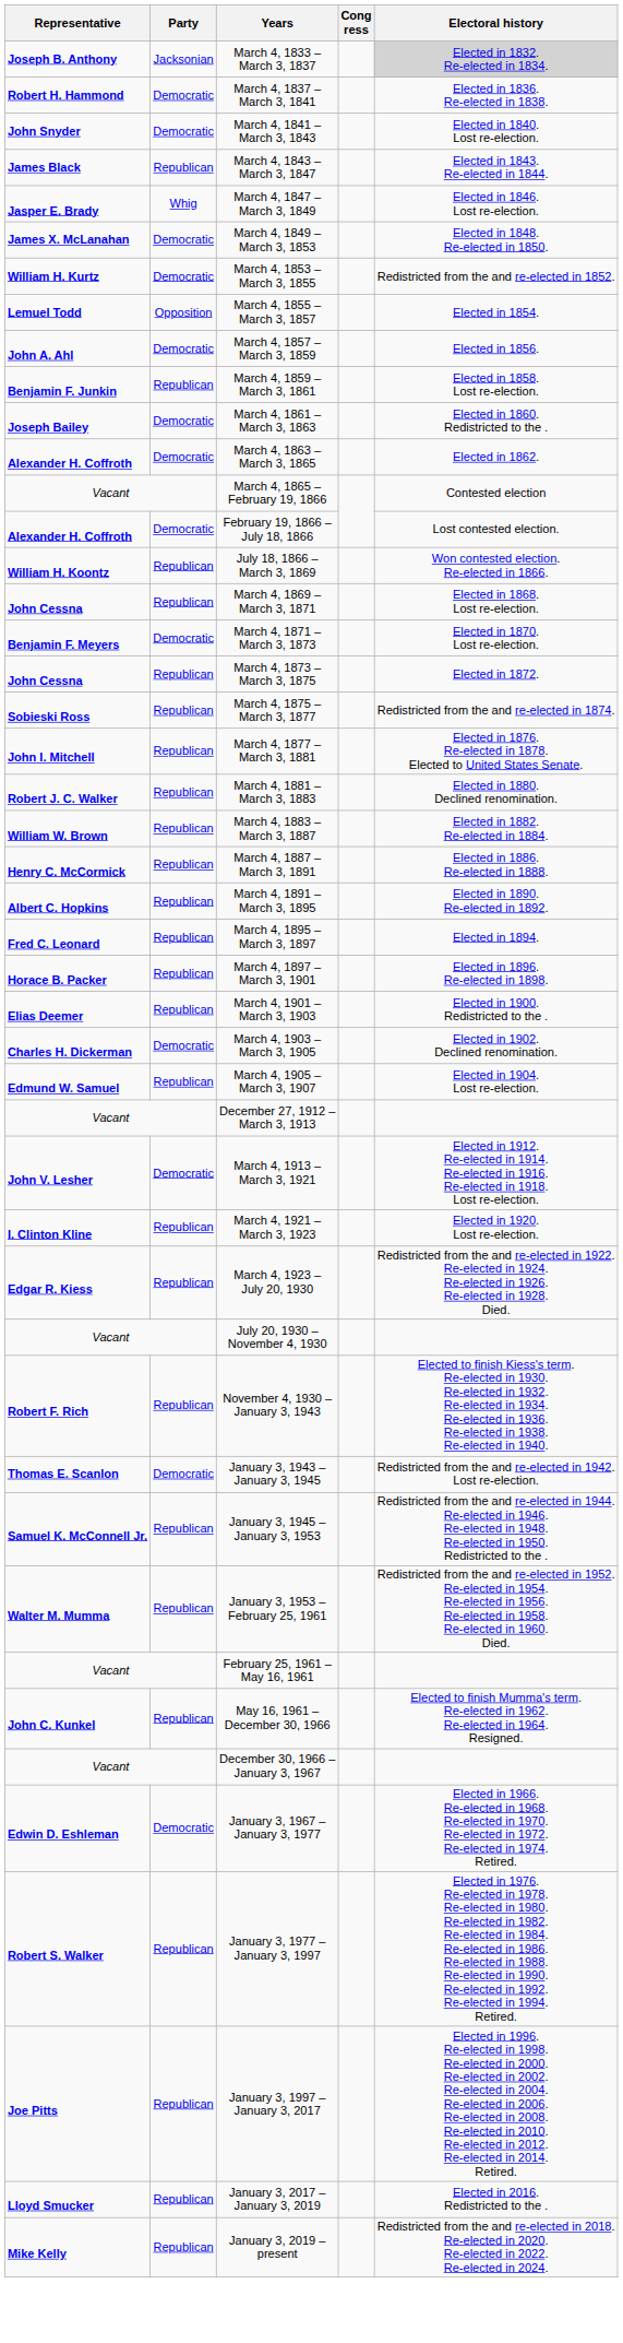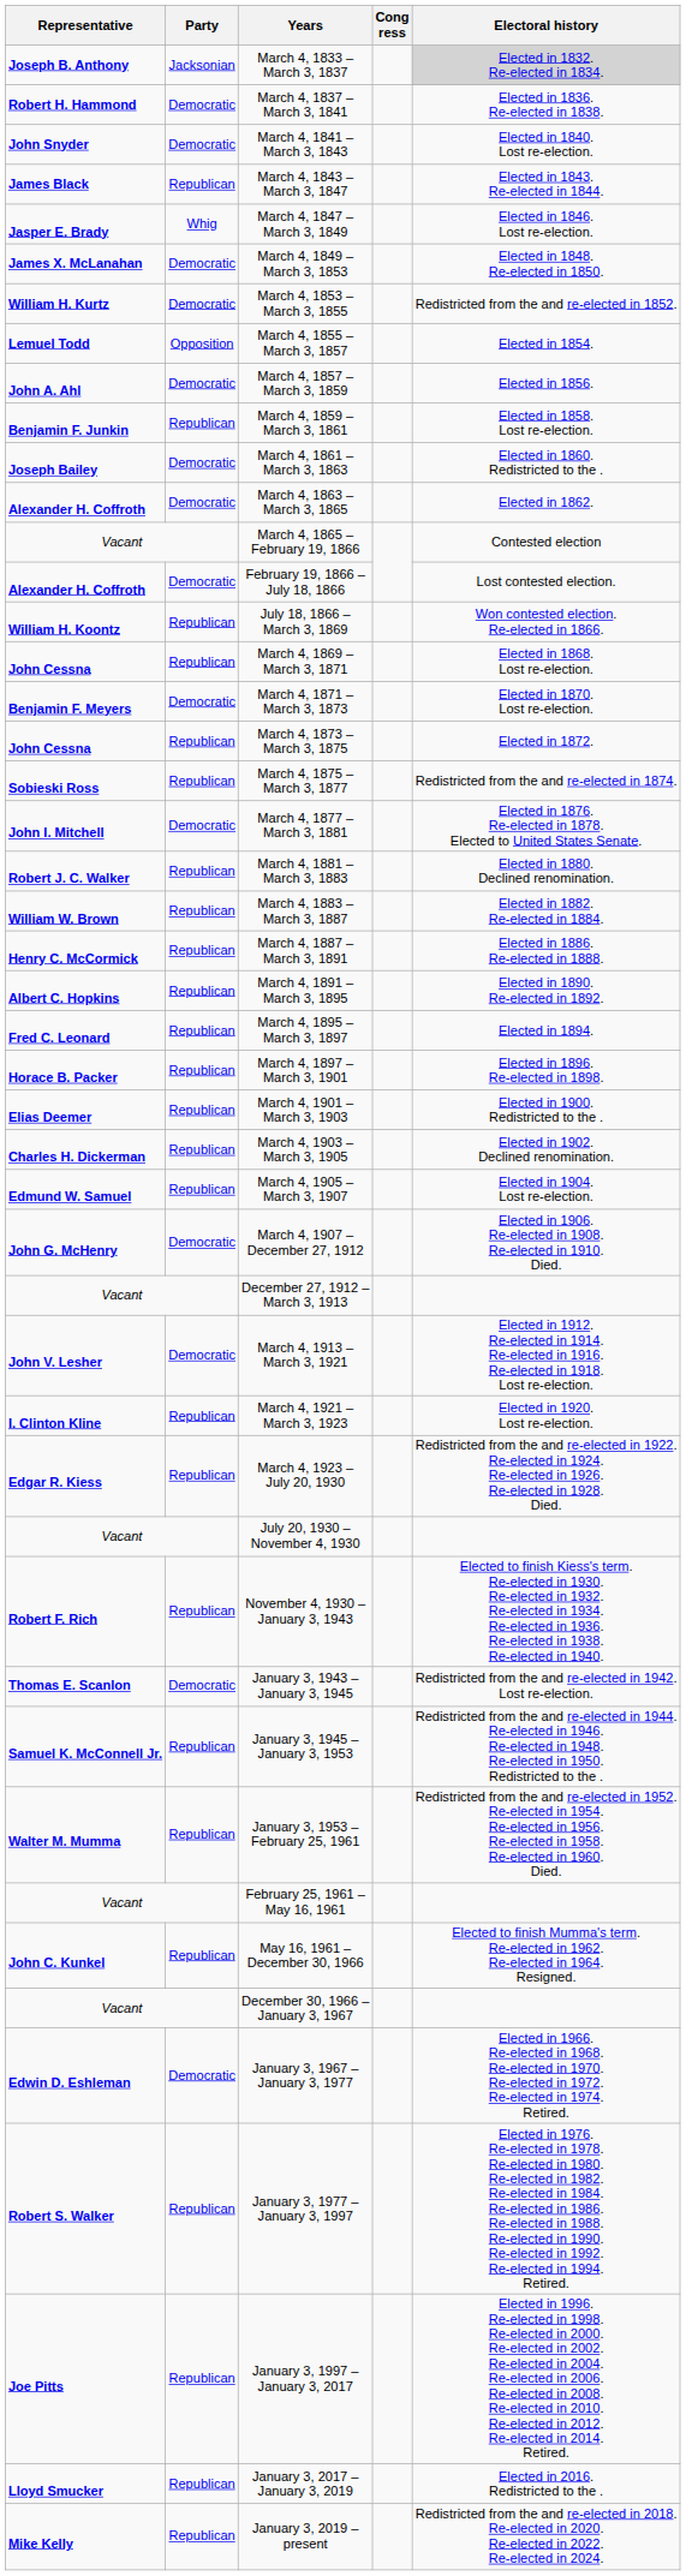 <table class=wikitable style="text-align:center">
 <tr style="height:3em">
 <th>Representative</th>
 <th>Party</th>
 <th>Years</th>
 <th>Cong<br>ress</th>
 <th>Electoral history</th>
 </tr>
 <tr style="height:3em">
 <td align=left><strong><a href='#'>Joseph B. Anthony</a></strong><br></td>
 <td><a href='#'>Jacksonian</a></td>
 <td nowrap>March 4, 1833 –<br>March 3, 1837</td>
 <td></td>
 <td style="background: lightgrey;"><a href='#'>Elected in 1832</a>.<br><a href='#'>Re-elected in 1834</a>.<br></td>
 </tr>
 <tr style="height:3em">
 <td align=left><strong><a href='#'>Robert H. Hammond</a></strong><br></td>
 <td><a href='#'>Democratic</a></td>
 <td nowrap>March 4, 1837 –<br>March 3, 1841</td>
 <td></td>
 <td><a href='#'>Elected in 1836</a>.<br><a href='#'>Re-elected in 1838</a>.<br></td>
 </tr>
 <tr style="height:3em">
 <td align=left><strong><a href='#'>John Snyder</a></strong><br></td>
 <td><a href='#'>Democratic</a></td>
 <td nowrap>March 4, 1841 –<br>March 3, 1843</td>
 <td></td>
 <td><a href='#'>Elected in 1840</a>.<br>Lost re-election.</td>
 </tr>
 <tr style="height:3em">
 <td align=left><strong><a href='#'>James Black</a></strong><br></td>
 <td><a href='#'>Republican</a></td>
 <td nowrap>March 4, 1843 –<br>March 3, 1847</td>
 <td></td>
 <td><a href='#'>Elected in 1843</a>.<br><a href='#'>Re-elected in 1844</a>.<br></td>
 </tr>
 <tr style="height:3em">
 <td align=left><br><strong><a href='#'>Jasper E. Brady</a></strong><br></td>
 <td><a href='#'>Whig</a></td>
 <td nowrap>March 4, 1847 –<br>March 3, 1849</td>
 <td></td>
 <td><a href='#'>Elected in 1846</a>.<br>Lost re-election.</td>
 </tr>
 <tr style="height:3em">
 <td align=left><strong><a href='#'>James X. McLanahan</a></strong><br></td>
 <td><a href='#'>Democratic</a></td>
 <td nowrap>March 4, 1849 –<br>March 3, 1853</td>
 <td></td>
 <td><a href='#'>Elected in 1848</a>.<br><a href='#'>Re-elected in 1850</a>.<br></td>
 </tr>
 <tr style="height:3em">
 <td align=left><strong><a href='#'>William H. Kurtz</a></strong><br></td>
 <td><a href='#'>Democratic</a></td>
 <td nowrap>March 4, 1853 –<br>March 3, 1855</td>
 <td></td>
 <td>Redistricted from the  and <a href='#'>re-elected in 1852</a>.<br></td>
 </tr>
 <tr style="height:3em">
 <td align=left><strong><a href='#'>Lemuel Todd</a></strong><br></td>
 <td><a href='#'>Opposition</a></td>
 <td nowrap>March 4, 1855 –<br>March 3, 1857</td>
 <td></td>
 <td><a href='#'>Elected in 1854</a>.<br></td>
 </tr>
 <tr style="height:3em">
 <td align=left><br><strong><a href='#'>John A. Ahl</a></strong><br></td>
 <td><a href='#'>Democratic</a></td>
 <td nowrap>March 4, 1857 –<br>March 3, 1859</td>
 <td></td>
 <td><a href='#'>Elected in 1856</a>.<br></td>
 </tr>
 <tr style="height:3em">
 <td align=left><br><strong><a href='#'>Benjamin F. Junkin</a></strong><br></td>
 <td><a href='#'>Republican</a></td>
 <td nowrap>March 4, 1859 –<br>March 3, 1861</td>
 <td></td>
 <td><a href='#'>Elected in 1858</a>.<br>Lost re-election.</td>
 </tr>
 <tr style="height:3em">
 <td align=left><br><strong><a href='#'>Joseph Bailey</a></strong><br></td>
 <td><a href='#'>Democratic</a></td>
 <td nowrap>March 4, 1861 –<br>March 3, 1863</td>
 <td></td>
 <td><a href='#'>Elected in 1860</a>.<br>Redistricted to the .</td>
 </tr>
 <tr style="height:3em">
 <td align=left><br><strong><a href='#'>Alexander H. Coffroth</a></strong><br></td>
 <td><a href='#'>Democratic</a></td>
 <td nowrap>March 4, 1863 –<br>March 3, 1865</td>
 <td></td>
 <td><a href='#'>Elected in 1862</a>.<br></td>
 </tr>
 <tr style="height:3em">
 <td colspan=2><em>Vacant</em></td>
 <td nowrap>March 4, 1865 –<br>February 19, 1866</td>
 <td rowspan=2></td>
 <td>Contested election</td>
 </tr>
 <tr style="height:3em">
 <td align=left><br><strong><a href='#'>Alexander H. Coffroth</a></strong><br></td>
 <td><a href='#'>Democratic</a></td>
 <td nowrap>February 19, 1866 –<br>July 18, 1866</td>
 <td>Lost contested election.</td>
 </tr>
 <tr style="height:3em">
 <td align=left><br><strong><a href='#'>William H. Koontz</a></strong><br></td>
 <td><a href='#'>Republican</a></td>
 <td nowrap>July 18, 1866 –<br>March 3, 1869</td>
 <td></td>
 <td><a href='#'>Won contested election</a>.<br><a href='#'>Re-elected in 1866</a>.<br></td>
 </tr>
 <tr style="height:3em">
 <td align=left><br><strong><a href='#'>John Cessna</a></strong><br></td>
 <td><a href='#'>Republican</a></td>
 <td nowrap>March 4, 1869 –<br>March 3, 1871</td>
 <td></td>
 <td><a href='#'>Elected in 1868</a>.<br>Lost re-election.</td>
 </tr>
 <tr style="height:3em">
 <td align=left><br><strong><a href='#'>Benjamin F. Meyers</a></strong><br></td>
 <td><a href='#'>Democratic</a></td>
 <td nowrap>March 4, 1871 –<br>March 3, 1873</td>
 <td></td>
 <td><a href='#'>Elected in 1870</a>.<br>Lost re-election.</td>
 </tr>
 <tr style="height:3em">
 <td align=left><br><strong><a href='#'>John Cessna</a></strong><br></td>
 <td><a href='#'>Republican</a></td>
 <td nowrap>March 4, 1873 –<br>March 3, 1875</td>
 <td></td>
 <td><a href='#'>Elected in 1872</a>.<br></td>
 </tr>
 <tr style="height:3em">
 <td align=left><br><strong><a href='#'>Sobieski Ross</a></strong><br></td>
 <td><a href='#'>Republican</a></td>
 <td nowrap>March 4, 1875 –<br>March 3, 1877</td>
 <td></td>
 <td>Redistricted from the  and <a href='#'>re-elected in 1874</a>.<br></td>
 </tr>
 <tr style="height:3em">
 <td align=left><br><strong><a href='#'>John I. Mitchell</a></strong><br></td>
-<td><a href='#'>Republican</a></td>
+<td><a href='#'>Democratic</a></td>
 <td nowrap>March 4, 1877 –<br>March 3, 1881</td>
 <td></td>
 <td><a href='#'>Elected in 1876</a>.<br><a href='#'>Re-elected in 1878</a>.<br>Elected to <a href='#'>United States Senate</a>.</td>
 </tr>
 <tr style="height:3em">
 <td align=left><br><strong><a href='#'>Robert J. C. Walker</a></strong><br></td>
 <td><a href='#'>Republican</a></td>
 <td nowrap>March 4, 1881 –<br>March 3, 1883</td>
 <td></td>
 <td><a href='#'>Elected in 1880</a>.<br>Declined renomination.</td>
 </tr>
 <tr style="height:3em">
 <td align=left><br><strong><a href='#'>William W. Brown</a></strong><br></td>
 <td><a href='#'>Republican</a></td>
 <td nowrap>March 4, 1883 –<br>March 3, 1887</td>
 <td></td>
 <td><a href='#'>Elected in 1882</a>.<br><a href='#'>Re-elected in 1884</a>.<br></td>
 </tr>
 <tr style="height:3em">
 <td align=left><br><strong><a href='#'>Henry C. McCormick</a></strong><br></td>
 <td><a href='#'>Republican</a></td>
 <td nowrap>March 4, 1887 –<br>March 3, 1891</td>
 <td></td>
 <td><a href='#'>Elected in 1886</a>.<br><a href='#'>Re-elected in 1888</a>.<br></td>
 </tr>
 <tr style="height:3em">
 <td align=left><br><strong><a href='#'>Albert C. Hopkins</a></strong><br></td>
 <td><a href='#'>Republican</a></td>
 <td nowrap>March 4, 1891 –<br>March 3, 1895</td>
 <td></td>
 <td><a href='#'>Elected in 1890</a>.<br><a href='#'>Re-elected in 1892</a>.<br></td>
 </tr>
 <tr style="height:3em">
 <td align=left><br><strong><a href='#'>Fred C. Leonard</a></strong><br></td>
 <td><a href='#'>Republican</a></td>
 <td nowrap>March 4, 1895 –<br>March 3, 1897</td>
 <td></td>
 <td><a href='#'>Elected in 1894</a>.<br></td>
 </tr>
 <tr style="height:3em">
 <td align=left><br><strong><a href='#'>Horace B. Packer</a></strong><br></td>
 <td><a href='#'>Republican</a></td>
 <td nowrap>March 4, 1897 –<br>March 3, 1901</td>
 <td></td>
 <td><a href='#'>Elected in 1896</a>.<br><a href='#'>Re-elected in 1898</a>.<br></td>
 </tr>
 <tr style="height:3em">
 <td align=left><br><strong><a href='#'>Elias Deemer</a></strong><br></td>
 <td><a href='#'>Republican</a></td>
 <td nowrap>March 4, 1901 –<br>March 3, 1903</td>
 <td></td>
 <td><a href='#'>Elected in 1900</a>.<br>Redistricted to the .</td>
 </tr>
 <tr style="height:3em">
 <td align=left><br><strong><a href='#'>Charles H. Dickerman</a></strong><br></td>
-<td><a href='#'>Democratic</a></td>
+<td><a href='#'>Republican</a></td>
 <td nowrap>March 4, 1903 –<br>March 3, 1905</td>
 <td></td>
 <td><a href='#'>Elected in 1902</a>.<br>Declined renomination.</td>
 </tr>
 <tr style="height:3em">
 <td align=left><br><strong><a href='#'>Edmund W. Samuel</a></strong><br></td>
 <td><a href='#'>Republican</a></td>
 <td nowrap>March 4, 1905 –<br>March 3, 1907</td>
 <td></td>
 <td><a href='#'>Elected in 1904</a>.<br>Lost re-election.</td>
+</tr>
+<tr style="height:3em">
+<td align=left><br><strong><a href='#'>John G. McHenry</a></strong><br></td>
+<td><a href='#'>Democratic</a></td>
+<td nowrap>March 4, 1907 –<br>December 27, 1912</td>
+<td></td>
+<td><a href='#'>Elected in 1906</a>.<br><a href='#'>Re-elected in 1908</a>.<br><a href='#'>Re-elected in 1910</a>.<br>Died.</td>
 </tr>
 <tr style="height:3em">
 <td colspan=2><em>Vacant</em></td>
 <td nowrap>December 27, 1912 –<br>March 3, 1913</td>
 <td></td>
 <td></td>
 </tr>
 <tr style="height:3em">
 <td align=left><br><strong><a href='#'>John V. Lesher</a></strong><br></td>
 <td><a href='#'>Democratic</a></td>
 <td nowrap>March 4, 1913 –<br>March 3, 1921</td>
 <td></td>
 <td><a href='#'>Elected in 1912</a>.<br><a href='#'>Re-elected in 1914</a>.<br><a href='#'>Re-elected in 1916</a>.<br><a href='#'>Re-elected in 1918</a>.<br>Lost re-election.</td>
 </tr>
 <tr style="height:3em">
 <td align=left><br><strong><a href='#'>I. Clinton Kline</a></strong><br></td>
 <td><a href='#'>Republican</a></td>
 <td nowrap>March 4, 1921 –<br>March 3, 1923</td>
 <td></td>
 <td><a href='#'>Elected in 1920</a>.<br>Lost re-election.</td>
 </tr>
 <tr style="height:3em">
 <td align=left><br><strong><a href='#'>Edgar R. Kiess</a></strong><br></td>
 <td><a href='#'>Republican</a></td>
 <td nowrap>March 4, 1923 –<br>July 20, 1930</td>
 <td></td>
 <td>Redistricted from the  and <a href='#'>re-elected in 1922</a>.<br><a href='#'>Re-elected in 1924</a>.<br><a href='#'>Re-elected in 1926</a>.<br><a href='#'>Re-elected in 1928</a>.<br>Died.</td>
 </tr>
 <tr style="height:3em">
 <td colspan=2><em>Vacant</em></td>
 <td nowrap>July 20, 1930 –<br>November 4, 1930</td>
 <td></td>
 <td></td>
 </tr>
 <tr style="height:3em">
 <td align=left><br><strong><a href='#'>Robert F. Rich</a></strong><br></td>
 <td><a href='#'>Republican</a></td>
 <td nowrap>November 4, 1930 –<br>January 3, 1943</td>
 <td></td>
 <td><a href='#'>Elected to finish Kiess's term</a>.<br><a href='#'>Re-elected in 1930</a>.<br><a href='#'>Re-elected in 1932</a>.<br><a href='#'>Re-elected in 1934</a>.<br><a href='#'>Re-elected in 1936</a>.<br><a href='#'>Re-elected in 1938</a>.<br><a href='#'>Re-elected in 1940</a>.<br></td>
 </tr>
 <tr style="height:3em">
 <td align=left><strong><a href='#'>Thomas E. Scanlon</a></strong><br></td>
 <td><a href='#'>Democratic</a></td>
 <td nowrap>January 3, 1943 –<br>January 3, 1945</td>
 <td></td>
 <td>Redistricted from the  and <a href='#'>re-elected in 1942</a>.<br>Lost re-election.</td>
 </tr>
 <tr style="height:3em">
 <td align=left><br><strong><a href='#'>Samuel K. McConnell Jr.</a></strong><br></td>
 <td><a href='#'>Republican</a></td>
 <td nowrap>January 3, 1945 –<br>January 3, 1953</td>
 <td></td>
 <td>Redistricted from the  and <a href='#'>re-elected in 1944</a>.<br><a href='#'>Re-elected in 1946</a>.<br><a href='#'>Re-elected in 1948</a>.<br><a href='#'>Re-elected in 1950</a>.<br>Redistricted to the .</td>
 </tr>
 <tr style="height:3em">
 <td align=left><br><strong><a href='#'>Walter M. Mumma</a></strong><br></td>
 <td><a href='#'>Republican</a></td>
 <td nowrap>January 3, 1953 –<br>February 25, 1961</td>
 <td></td>
 <td>Redistricted from the  and <a href='#'>re-elected in 1952</a>.<br><a href='#'>Re-elected in 1954</a>.<br><a href='#'>Re-elected in 1956</a>.<br><a href='#'>Re-elected in 1958</a>.<br><a href='#'>Re-elected in 1960</a>.<br>Died.</td>
 </tr>
 <tr style="height:3em">
 <td colspan=2><em>Vacant</em></td>
 <td nowrap>February 25, 1961 –<br>May 16, 1961</td>
 <td></td>
 <td></td>
 </tr>
 <tr style="height:3em">
 <td align=left><br><strong><a href='#'>John C. Kunkel</a></strong><br></td>
 <td><a href='#'>Republican</a></td>
 <td nowrap>May 16, 1961 –<br>December 30, 1966</td>
 <td></td>
 <td><a href='#'>Elected to finish Mumma's term</a>.<br><a href='#'>Re-elected in 1962</a>.<br><a href='#'>Re-elected in 1964</a>.<br>Resigned.</td>
 </tr>
 <tr style="height:3em">
 <td colspan=2><em>Vacant</em></td>
 <td nowrap>December 30, 1966 –<br>January 3, 1967</td>
 <td></td>
 <td></td>
 </tr>
 <tr style="height:3em">
 <td align=left><br><strong><a href='#'>Edwin D. Eshleman</a></strong><br></td>
 <td><a href='#'>Democratic</a></td>
 <td nowrap>January 3, 1967 –<br>January 3, 1977</td>
 <td></td>
 <td><a href='#'>Elected in 1966</a>.<br><a href='#'>Re-elected in 1968</a>.<br><a href='#'>Re-elected in 1970</a>.<br><a href='#'>Re-elected in 1972</a>.<br><a href='#'>Re-elected in 1974</a>.<br>Retired.</td>
 </tr>
 <tr style="height:3em">
 <td align=left><br><strong><a href='#'>Robert S. Walker</a></strong><br></td>
 <td><a href='#'>Republican</a></td>
 <td nowrap>January 3, 1977 –<br>January 3, 1997</td>
 <td></td>
 <td><a href='#'>Elected in 1976</a>.<br><a href='#'>Re-elected in 1978</a>.<br><a href='#'>Re-elected in 1980</a>.<br><a href='#'>Re-elected in 1982</a>.<br><a href='#'>Re-elected in 1984</a>.<br><a href='#'>Re-elected in 1986</a>.<br><a href='#'>Re-elected in 1988</a>.<br><a href='#'>Re-elected in 1990</a>.<br><a href='#'>Re-elected in 1992</a>.<br><a href='#'>Re-elected in 1994</a>.<br>Retired.</td>
 </tr>
 <tr style="height:3em">
 <td align=left><br><strong><a href='#'>Joe Pitts</a></strong><br></td>
 <td><a href='#'>Republican</a></td>
 <td nowrap>January 3, 1997 –<br>January 3, 2017</td>
 <td></td>
 <td><a href='#'>Elected in 1996</a>.<br><a href='#'>Re-elected in 1998</a>.<br><a href='#'>Re-elected in 2000</a>.<br><a href='#'>Re-elected in 2002</a>.<br><a href='#'>Re-elected in 2004</a>.<br><a href='#'>Re-elected in 2006</a>.<br><a href='#'>Re-elected in 2008</a>.<br><a href='#'>Re-elected in 2010</a>.<br><a href='#'>Re-elected in 2012</a>.<br><a href='#'>Re-elected in 2014</a>.<br>Retired.</td>
 </tr>
 <tr style="height:3em">
 <td align=left><br><strong><a href='#'>Lloyd Smucker</a></strong><br></td>
 <td><a href='#'>Republican</a></td>
 <td nowrap>January 3, 2017 –<br>January 3, 2019</td>
 <td></td>
 <td><a href='#'>Elected in 2016</a>.<br>Redistricted to the .</td>
 </tr>
 <tr style="height:3em">
 <td align=left><br><strong><a href='#'>Mike Kelly</a></strong><br></td>
 <td><a href='#'>Republican</a></td>
 <td nowrap>January 3, 2019 –<br>present</td>
 <td></td>
 <td>Redistricted from the  and <a href='#'>re-elected in 2018</a>.<br><a href='#'>Re-elected in 2020</a>.<br><a href='#'>Re-elected in 2022</a>.<br><a href='#'>Re-elected in 2024</a>.</td>
 </tr>
 </table>
